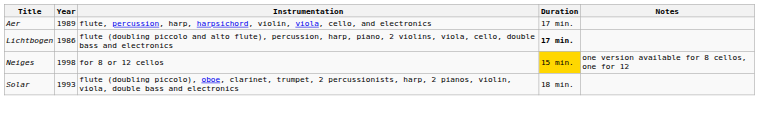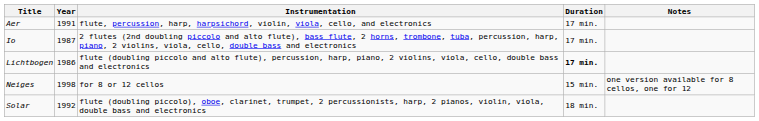 <table class="wikitable sortable">
 <tr>
 <th>Title</th>
 <th>Year</th>
 <th>Instrumentation</th>
 <th>Duration</th>
 <th>Notes</th>
 </tr>
 <tr>
 <td><em>Aer</em></td>
-<td>1989</td>
+<td>1991</td>
 <td>flute, <a href='#'>percussion</a>, harp, <a href='#'>harpsichord</a>, violin, <a href='#'>viola</a>, cello, and electronics</td>
+<td>17 min.</td>
+<td></td>
+</tr>
+<tr>
+<td><em>Io</em></td>
+<td>1987</td>
+<td>2 flutes (2nd doubling <a href='#'>piccolo</a> and alto flute), <a href='#'>bass flute</a>, 2 <a href='#'>horns</a>, <a href='#'>trombone</a>, <a href='#'>tuba</a>, percussion, harp, <a href='#'>piano</a>, 2 violins, viola, cello, <a href='#'>double bass</a> and electronics</td>
 <td>17 min.</td>
 <td></td>
 </tr>
 <tr>
 <td><em>Lichtbogen</em></td>
 <td>1986</td>
 <td>flute (doubling piccolo and alto flute), percussion, harp, piano, 2 violins, viola, cello, double bass and electronics</td>
 <td><strong>17 min.</strong></td>
 <td></td>
 </tr>
 <tr>
 <td><em>Neiges</em></td>
 <td>1998</td>
 <td>for 8 or 12 cellos</td>
-<td style="background: gold;">15 min.</td>
+<td>15 min.</td>
 <td>one version available for 8 cellos, one for 12</td>
 </tr>
 <tr>
 <td><em>Solar</em></td>
-<td>1993</td>
+<td>1992</td>
 <td>flute (doubling piccolo), <a href='#'>oboe</a>, clarinet, trumpet, 2 percussionists, harp, 2 pianos, violin, viola, double bass and electronics</td>
 <td>18 min.</td>
 <td></td>
 </tr>
 </table>
